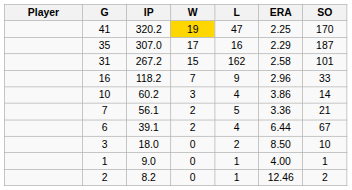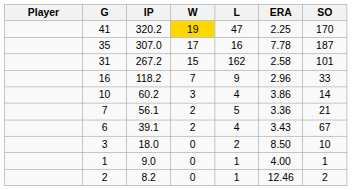 <table class="wikitable sortable">
 <tr>
 <th bgcolor="#DDDDFF" width="16%">Player</th>
 <th bgcolor="#DDDDFF" width="9%">G</th>
 <th bgcolor="#DDDDFF" width="9%">IP</th>
 <th bgcolor="#DDDDFF" width="9%">W</th>
 <th bgcolor="#DDDDFF" width="9%">L</th>
 <th bgcolor="#DDDDFF" width="9%">ERA</th>
 <th bgcolor="#DDDDFF" width="9%">SO</th>
 </tr>
 <tr align="center">
 <td></td>
 <td>41</td>
 <td>320.2</td>
 <td style="background: gold;">19</td>
 <td>47</td>
 <td>2.25</td>
 <td>170</td>
 </tr>
 <tr align="center">
 <td></td>
 <td>35</td>
 <td>307.0</td>
 <td>17</td>
 <td>16</td>
-<td>2.29</td>
+<td>7.78</td>
 <td>187</td>
 </tr>
 <tr align="center">
 <td></td>
 <td>31</td>
 <td>267.2</td>
 <td>15</td>
 <td>162</td>
 <td>2.58</td>
 <td>101</td>
 </tr>
 <tr align="center">
 <td></td>
 <td>16</td>
 <td>118.2</td>
 <td>7</td>
 <td>9</td>
 <td>2.96</td>
 <td>33</td>
 </tr>
 <tr align="center">
 <td></td>
 <td>10</td>
 <td>60.2</td>
 <td>3</td>
 <td>4</td>
 <td>3.86</td>
 <td>14</td>
 </tr>
 <tr align="center">
 <td></td>
 <td>7</td>
 <td>56.1</td>
 <td>2</td>
 <td>5</td>
 <td>3.36</td>
 <td>21</td>
 </tr>
 <tr align="center">
 <td></td>
 <td>6</td>
 <td>39.1</td>
 <td>2</td>
 <td>4</td>
-<td>6.44</td>
+<td>3.43</td>
 <td>67</td>
 </tr>
 <tr align="center">
 <td></td>
 <td>3</td>
 <td>18.0</td>
 <td>0</td>
 <td>2</td>
 <td>8.50</td>
 <td>10</td>
 </tr>
 <tr align="center">
 <td></td>
 <td>1</td>
 <td>9.0</td>
 <td>0</td>
 <td>1</td>
 <td>4.00</td>
 <td>1</td>
 </tr>
 <tr align="center">
 <td></td>
 <td>2</td>
 <td>8.2</td>
 <td>0</td>
 <td>1</td>
 <td>12.46</td>
 <td>2</td>
 </tr>
 </table>
